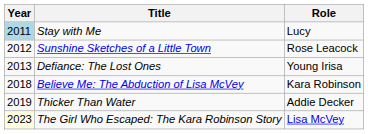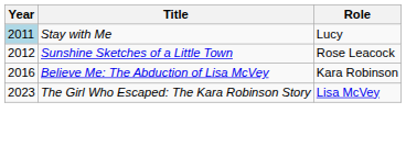 <table class="wikitable unsortable">
 <tr>
 <th>Year</th>
 <th>Title</th>
 <th>Role</th>
 </tr>
 <tr>
 <td style="background: lightblue;">2011</td>
 <td><em>Stay with Me</em></td>
 <td>Lucy</td>
 </tr>
 <tr>
 <td>2012</td>
 <td><em> <a href='#'>Sunshine Sketches of a Little Town</a></em></td>
 <td>Rose Leacock</td>
 </tr>
 <tr>
-<td>2013</td>
-<td><em>Defiance: The Lost Ones</em></td>
-<td>Young Irisa</td>
-</tr>
-<tr>
-<td>2018</td>
+<td>2016</td>
 <td><em><a href='#'>Believe Me: The Abduction of Lisa McVey</a></em></td>
 <td>Kara Robinson</td>
 </tr>
 <tr>
-<td>2019</td>
-<td><em>Thicker Than Water </em></td>
-<td>Addie Decker</td>
-</tr>
-<tr>
-<td style="background: lightyellow;">2023</td>
+<td>2023</td>
 <td><em>The Girl Who Escaped: The Kara Robinson Story</em></td>
 <td><a href='#'>Lisa McVey</a></td>
 </tr>
 </table>
